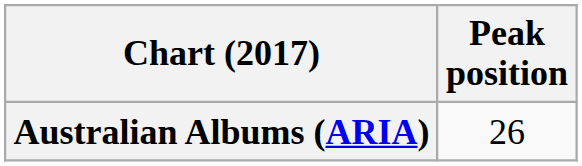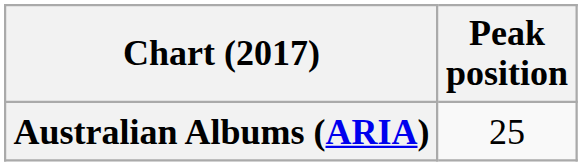 <table class="wikitable sortable plainrowheaders" style="text-align:center">
 <tr>
 <th scope="col">Chart (2017)</th>
 <th scope="col">Peak<br> position</th>
 </tr>
 <tr>
 <th scope="row">Australian Albums (<a href='#'>ARIA</a>)</th>
-<td>26</td>
+<td>25</td>
 </tr>
 </table>
